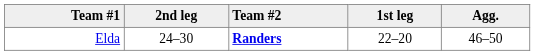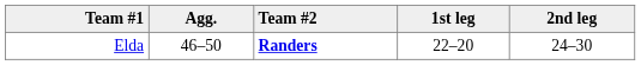 <table border=1 cellspacing=0 cellpadding=4 style="border-collapse: collapse;" width=70%>
 <tr bgcolor="efefef">
 <th align=right>Team #1</th>
-<th>2nd leg</th>
+<th>Agg.</th>
 <th align=left>Team #2</th>
 <th>1st leg</th>
-<th>Agg.</th>
+<th>2nd leg</th>
 </tr>
 <tr>
 <td align=right><a href='#'>Elda</a> </td>
-<td align=center>24–30</td>
+<td align=center>46–50</td>
 <td> <strong><a href='#'>Randers</a></strong></td>
 <td align=center>22–20</td>
-<td align=center>46–50</td>
+<td align=center>24–30</td>
 </tr>
 </table>
